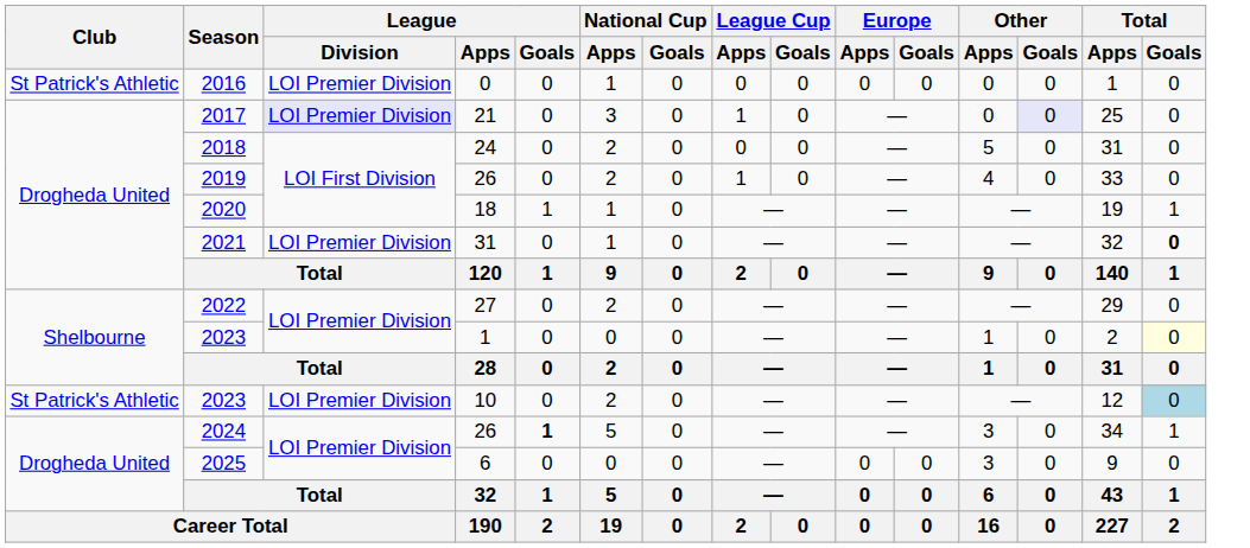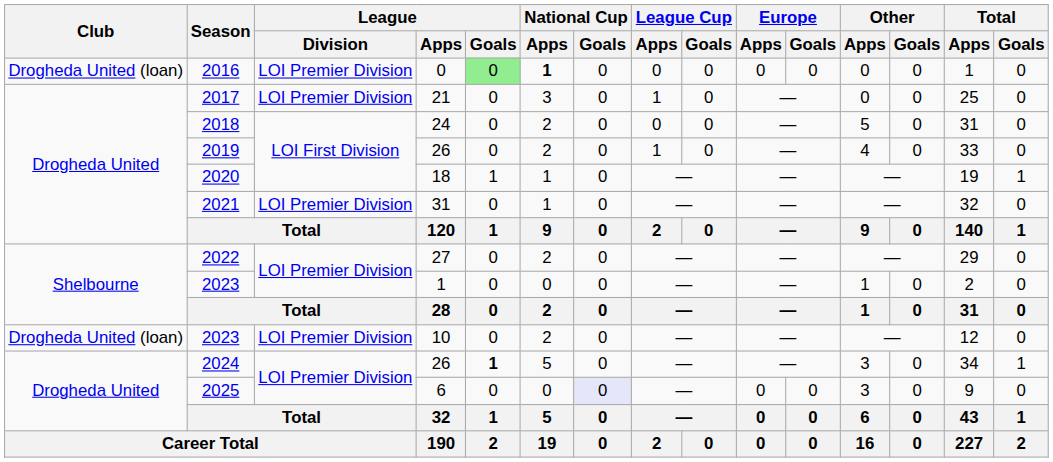 <table class=wikitable style="text-align: center">
 <tr>
 <th rowspan=2>Club</th>
 <th rowspan=2>Season</th>
 <th colspan=3>League</th>
 <th colspan=2>National Cup</th>
 <th colspan=2><a href='#'>League Cup</a></th>
 <th colspan=2><a href='#'>Europe</a></th>
 <th colspan=2>Other</th>
 <th colspan=2>Total</th>
 </tr>
 <tr>
 <th>Division</th>
 <th>Apps</th>
 <th>Goals</th>
 <th>Apps</th>
 <th>Goals</th>
 <th>Apps</th>
 <th>Goals</th>
 <th>Apps</th>
 <th>Goals</th>
 <th>Apps</th>
 <th>Goals</th>
 <th>Apps</th>
 <th>Goals</th>
 </tr>
 <tr>
-<td><a href='#'>St Patrick's Athletic</a></td>
+<td><a href='#'>Drogheda United</a> (loan)</td>
 <td><a href='#'>2016</a></td>
 <td><a href='#'>LOI Premier Division</a></td>
 <td>0</td>
-<td>0</td>
-<td>1</td>
+<td style="background: lightgreen;">0</td>
+<td><strong>1</strong></td>
 <td>0</td>
 <td>0</td>
 <td>0</td>
 <td>0</td>
 <td>0</td>
 <td>0</td>
 <td>0</td>
 <td>1</td>
 <td>0</td>
 </tr>
 <tr>
 <td rowspan="6"><a href='#'>Drogheda United</a></td>
 <td><a href='#'>2017</a></td>
-<td style="background: lavender;"><a href='#'>LOI Premier Division</a></td>
+<td><a href='#'>LOI Premier Division</a></td>
 <td>21</td>
 <td>0</td>
 <td>3</td>
 <td>0</td>
 <td>1</td>
 <td>0</td>
 <td colspan="2">—</td>
 <td>0</td>
-<td style="background: lavender;">0</td>
+<td>0</td>
 <td>25</td>
 <td>0</td>
 </tr>
 <tr>
 <td><a href='#'>2018</a></td>
 <td rowspan="3"><a href='#'>LOI First Division</a></td>
 <td>24</td>
 <td>0</td>
 <td>2</td>
 <td>0</td>
 <td>0</td>
 <td>0</td>
 <td colspan="2">—</td>
 <td>5</td>
 <td>0</td>
 <td>31</td>
 <td>0</td>
 </tr>
 <tr>
 <td><a href='#'>2019</a></td>
 <td>26</td>
 <td>0</td>
 <td>2</td>
 <td>0</td>
 <td>1</td>
 <td>0</td>
 <td colspan="2">—</td>
 <td>4</td>
 <td>0</td>
 <td>33</td>
 <td>0</td>
 </tr>
 <tr>
 <td><a href='#'>2020</a></td>
 <td>18</td>
 <td>1</td>
 <td>1</td>
 <td>0</td>
 <td colspan="2">—</td>
 <td colspan="2">—</td>
 <td colspan="2">—</td>
 <td>19</td>
 <td>1</td>
 </tr>
 <tr>
 <td><a href='#'>2021</a></td>
 <td><a href='#'>LOI Premier Division</a></td>
 <td>31</td>
 <td>0</td>
 <td>1</td>
 <td>0</td>
 <td colspan="2">—</td>
 <td colspan="2">—</td>
 <td colspan="2">—</td>
 <td>32</td>
-<td><strong>0</strong></td>
+<td>0</td>
 </tr>
 <tr>
 <th colspan="2">Total</th>
 <th>120</th>
 <th>1</th>
 <th>9</th>
 <th>0</th>
 <th>2</th>
 <th>0</th>
 <th colspan="2">—</th>
 <th>9</th>
 <th>0</th>
 <th>140</th>
 <th>1</th>
 </tr>
 <tr>
 <td rowspan="3"><a href='#'>Shelbourne</a></td>
 <td><a href='#'>2022</a></td>
 <td rowspan="2"><a href='#'>LOI Premier Division</a></td>
 <td>27</td>
 <td>0</td>
 <td>2</td>
 <td>0</td>
 <td colspan="2">—</td>
 <td colspan="2">—</td>
 <td colspan="2">—</td>
 <td>29</td>
 <td>0</td>
 </tr>
 <tr>
 <td><a href='#'>2023</a></td>
 <td>1</td>
 <td>0</td>
 <td>0</td>
 <td>0</td>
 <td colspan="2">—</td>
 <td colspan="2">—</td>
 <td>1</td>
 <td>0</td>
 <td>2</td>
-<td style="background: lightyellow;">0</td>
+<td>0</td>
 </tr>
 <tr>
 <th colspan="2">Total</th>
 <th>28</th>
 <th>0</th>
 <th>2</th>
 <th>0</th>
 <th colspan="2">—</th>
 <th colspan="2">—</th>
 <th>1</th>
 <th>0</th>
 <th>31</th>
 <th>0</th>
 </tr>
 <tr>
-<td><a href='#'>St Patrick's Athletic</a></td>
+<td><a href='#'>Drogheda United</a> (loan)</td>
 <td><a href='#'>2023</a></td>
 <td><a href='#'>LOI Premier Division</a></td>
 <td>10</td>
 <td>0</td>
 <td>2</td>
 <td>0</td>
 <td colspan="2">—</td>
 <td colspan="2">—</td>
 <td colspan="2">—</td>
 <td>12</td>
-<td style="background: lightblue;">0</td>
+<td>0</td>
 </tr>
 <tr>
 <td rowspan="3"><a href='#'>Drogheda United</a></td>
 <td><a href='#'>2024</a></td>
 <td rowspan="2"><a href='#'>LOI Premier Division</a></td>
 <td>26</td>
 <td><strong>1</strong></td>
 <td>5</td>
 <td>0</td>
 <td colspan="2">—</td>
 <td colspan="2">—</td>
 <td>3</td>
 <td>0</td>
 <td>34</td>
 <td>1</td>
 </tr>
 <tr>
 <td><a href='#'>2025</a></td>
 <td>6</td>
 <td>0</td>
 <td>0</td>
-<td>0</td>
+<td style="background: lavender;">0</td>
 <td colspan="2">—</td>
 <td>0</td>
 <td>0</td>
 <td>3</td>
 <td>0</td>
 <td>9</td>
 <td>0</td>
 </tr>
 <tr>
 <th colspan="2">Total</th>
 <th>32</th>
 <th>1</th>
 <th>5</th>
 <th>0</th>
 <th colspan="2">—</th>
 <th>0</th>
 <th>0</th>
 <th>6</th>
 <th>0</th>
 <th>43</th>
 <th>1</th>
 </tr>
 <tr>
 <th colspan="3">Career Total</th>
 <th>190</th>
 <th>2</th>
 <th>19</th>
 <th>0</th>
 <th>2</th>
 <th>0</th>
 <th>0</th>
 <th>0</th>
 <th>16</th>
 <th>0</th>
 <th>227</th>
 <th>2</th>
 </tr>
 </table>
